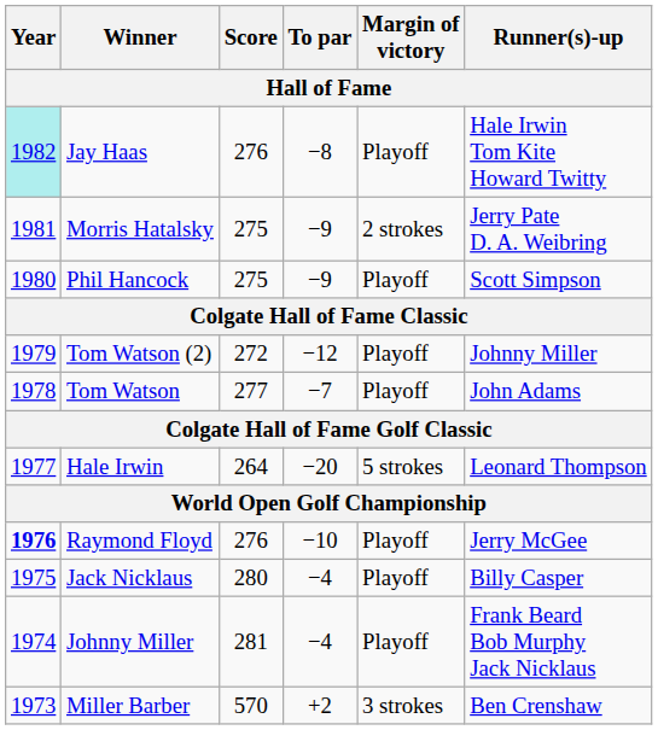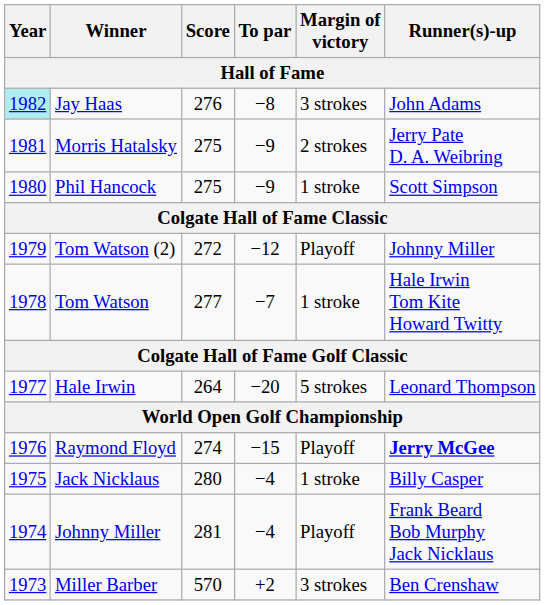 <table class=wikitable style="font-size:95%">
 <tr>
 <th>Year</th>
 <th>Winner</th>
 <th>Score</th>
 <th>To par</th>
 <th>Margin of<br>victory</th>
 <th>Runner(s)-up</th>
 </tr>
 <tr>
 <th colspan=7>Hall of Fame</th>
 </tr>
 <tr>
 <td style="background: paleturquoise;"><a href='#'>1982</a></td>
 <td> <a href='#'>Jay Haas</a></td>
 <td align=center>276</td>
 <td align=center>−8</td>
-<td>Playoff</td>
-<td> <a href='#'>Hale Irwin</a><br> <a href='#'>Tom Kite</a><br> <a href='#'>Howard Twitty</a></td>
+<td>3 strokes</td>
+<td> <a href='#'>John Adams</a></td>
 </tr>
 <tr>
 <td><a href='#'>1981</a></td>
 <td> <a href='#'>Morris Hatalsky</a></td>
 <td align=center>275</td>
 <td align=center>−9</td>
 <td>2 strokes</td>
 <td> <a href='#'>Jerry Pate</a><br> <a href='#'>D. A. Weibring</a></td>
 </tr>
 <tr>
 <td><a href='#'>1980</a></td>
 <td> <a href='#'>Phil Hancock</a></td>
 <td align=center>275</td>
 <td align=center>−9</td>
-<td>Playoff</td>
+<td>1 stroke</td>
 <td> <a href='#'>Scott Simpson</a></td>
 </tr>
 <tr>
 <th colspan=7>Colgate Hall of Fame Classic</th>
 </tr>
 <tr>
 <td><a href='#'>1979</a></td>
 <td> <a href='#'>Tom Watson</a> (2)</td>
 <td align=center>272</td>
 <td align=center>−12</td>
 <td>Playoff</td>
 <td> <a href='#'>Johnny Miller</a></td>
 </tr>
 <tr>
 <td><a href='#'>1978</a></td>
 <td> <a href='#'>Tom Watson</a></td>
 <td align=center>277</td>
 <td align=center>−7</td>
-<td>Playoff</td>
-<td> <a href='#'>John Adams</a></td>
+<td>1 stroke</td>
+<td> <a href='#'>Hale Irwin</a><br> <a href='#'>Tom Kite</a><br> <a href='#'>Howard Twitty</a></td>
 </tr>
 <tr>
 <th colspan=7>Colgate Hall of Fame Golf Classic</th>
 </tr>
 <tr>
 <td><a href='#'>1977</a></td>
 <td> <a href='#'>Hale Irwin</a></td>
 <td align=center>264</td>
 <td align=center>−20</td>
 <td>5 strokes</td>
 <td> <a href='#'>Leonard Thompson</a></td>
 </tr>
 <tr>
 <th colspan=7>World Open Golf Championship</th>
 </tr>
 <tr>
-<td><strong><a href='#'>1976</a></strong></td>
+<td><a href='#'>1976</a></td>
 <td> <a href='#'>Raymond Floyd</a></td>
-<td align=center>276</td>
-<td align=center>−10</td>
+<td align=center>274</td>
+<td align=center>−15</td>
 <td>Playoff</td>
-<td> <a href='#'>Jerry McGee</a></td>
+<td><strong> <a href='#'>Jerry McGee</a></strong></td>
 </tr>
 <tr>
 <td><a href='#'>1975</a></td>
 <td> <a href='#'>Jack Nicklaus</a></td>
 <td align=center>280</td>
 <td align=center>−4</td>
-<td>Playoff</td>
+<td>1 stroke</td>
 <td> <a href='#'>Billy Casper</a></td>
 </tr>
 <tr>
 <td><a href='#'>1974</a></td>
 <td> <a href='#'>Johnny Miller</a></td>
 <td align=center>281</td>
 <td align=center>−4</td>
 <td>Playoff</td>
 <td> <a href='#'>Frank Beard</a><br> <a href='#'>Bob Murphy</a><br> <a href='#'>Jack Nicklaus</a></td>
 </tr>
 <tr>
 <td><a href='#'>1973</a></td>
 <td> <a href='#'>Miller Barber</a></td>
 <td align=center>570</td>
 <td align=center>+2</td>
 <td>3 strokes</td>
 <td> <a href='#'>Ben Crenshaw</a></td>
 </tr>
 </table>
